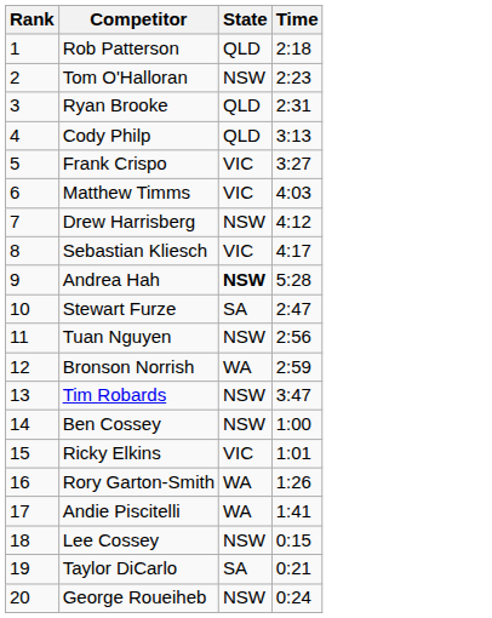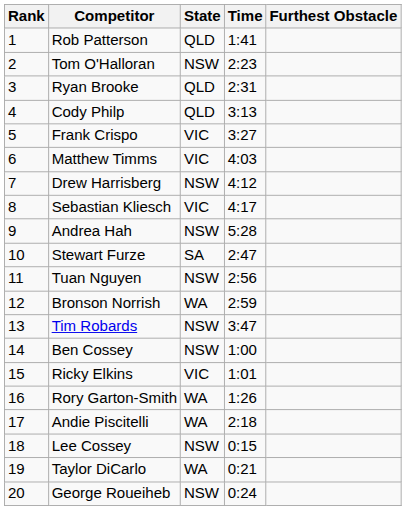 <table class="wikitable sortable mw-collapsible">
 <tr>
 <th>Rank</th>
 <th>Competitor</th>
 <th>State</th>
 <th>Time</th>
+<th>Furthest Obstacle</th>
 </tr>
 <tr>
 <td>1</td>
 <td>Rob Patterson</td>
 <td>QLD</td>
-<td>2:18</td>
+<td>1:41</td>
+<td></td>
 </tr>
 <tr>
 <td>2</td>
 <td>Tom O'Halloran</td>
 <td>NSW</td>
 <td>2:23</td>
+<td></td>
 </tr>
 <tr>
 <td>3</td>
 <td>Ryan Brooke</td>
 <td>QLD</td>
 <td>2:31</td>
+<td></td>
 </tr>
 <tr>
 <td>4</td>
 <td>Cody Philp</td>
 <td>QLD</td>
 <td>3:13</td>
+<td></td>
 </tr>
 <tr>
 <td>5</td>
 <td>Frank Crispo</td>
 <td>VIC</td>
 <td>3:27</td>
+<td></td>
 </tr>
 <tr>
 <td>6</td>
 <td>Matthew Timms</td>
 <td>VIC</td>
 <td>4:03</td>
+<td></td>
 </tr>
 <tr>
 <td>7</td>
 <td>Drew Harrisberg</td>
 <td>NSW</td>
 <td>4:12</td>
+<td></td>
 </tr>
 <tr>
 <td>8</td>
 <td>Sebastian Kliesch</td>
 <td>VIC</td>
 <td>4:17</td>
+<td></td>
 </tr>
 <tr>
 <td>9</td>
 <td>Andrea Hah</td>
-<td><strong>NSW</strong></td>
+<td>NSW</td>
 <td>5:28</td>
+<td></td>
 </tr>
 <tr>
 <td>10</td>
 <td>Stewart Furze</td>
 <td>SA</td>
 <td>2:47</td>
+<td></td>
 </tr>
 <tr>
 <td>11</td>
 <td>Tuan Nguyen</td>
 <td>NSW</td>
 <td>2:56</td>
+<td></td>
 </tr>
 <tr>
 <td>12</td>
 <td>Bronson Norrish</td>
 <td>WA</td>
 <td>2:59</td>
+<td></td>
 </tr>
 <tr>
 <td>13</td>
 <td><a href='#'>Tim Robards</a></td>
 <td>NSW</td>
 <td>3:47</td>
+<td></td>
 </tr>
 <tr>
 <td>14</td>
 <td>Ben Cossey</td>
 <td>NSW</td>
 <td>1:00</td>
+<td></td>
 </tr>
 <tr>
 <td>15</td>
 <td>Ricky Elkins</td>
 <td>VIC</td>
 <td>1:01</td>
+<td></td>
 </tr>
 <tr>
 <td>16</td>
 <td>Rory Garton-Smith</td>
 <td>WA</td>
 <td>1:26</td>
+<td></td>
 </tr>
 <tr>
 <td>17</td>
 <td>Andie Piscitelli</td>
 <td>WA</td>
-<td>1:41</td>
+<td>2:18</td>
+<td></td>
 </tr>
 <tr>
 <td>18</td>
 <td>Lee Cossey</td>
 <td>NSW</td>
 <td>0:15</td>
+<td></td>
 </tr>
 <tr>
 <td>19</td>
 <td>Taylor DiCarlo</td>
-<td>SA</td>
+<td>WA</td>
 <td>0:21</td>
+<td></td>
 </tr>
 <tr>
 <td>20</td>
 <td>George Roueiheb</td>
 <td>NSW</td>
 <td>0:24</td>
+<td></td>
 </tr>
 </table>
